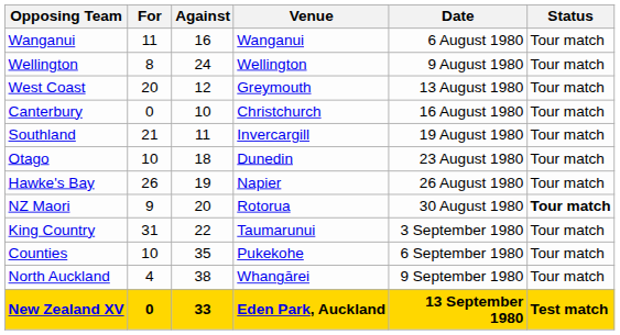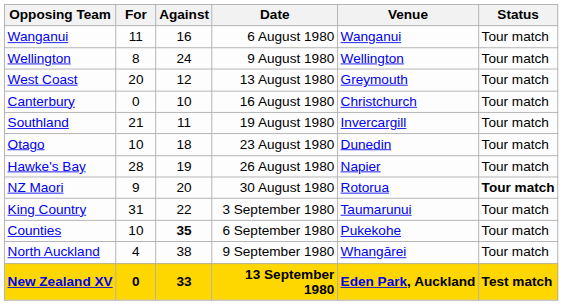 <table class=wikitable>
 <tr>
 <th>Opposing Team</th>
 <th>For</th>
 <th>Against</th>
+<th>Date</th>
 <th>Venue</th>
-<th>Date</th>
 <th>Status</th>
 </tr>
 <tr bgcolor=#fdfdfd>
 <td><a href='#'>Wanganui</a></td>
 <td align=center width=40>11</td>
 <td align=center width=40>16</td>
+<td width=140 align=right>6 August 1980</td>
 <td><a href='#'>Wanganui</a></td>
-<td width=140 align=right>6 August 1980</td>
 <td>Tour match</td>
 </tr>
 <tr bgcolor=#fdfdfd>
 <td><a href='#'>Wellington</a></td>
 <td align=center width=40>8</td>
 <td align=center width=40>24</td>
+<td width=140 align=right>9 August 1980</td>
 <td><a href='#'>Wellington</a></td>
-<td width=140 align=right>9 August 1980</td>
 <td>Tour match</td>
 </tr>
 <tr bgcolor=#fdfdfd>
 <td><a href='#'>West Coast</a></td>
 <td align=center width=40>20</td>
 <td align=center width=40>12</td>
+<td width=140 align=right>13 August 1980</td>
 <td><a href='#'>Greymouth</a></td>
-<td width=140 align=right>13 August 1980</td>
 <td>Tour match</td>
 </tr>
 <tr bgcolor=#fdfdfd>
 <td><a href='#'>Canterbury</a></td>
 <td align=center width=40>0</td>
 <td align=center width=40>10</td>
+<td width=140 align=right>16 August 1980</td>
 <td><a href='#'>Christchurch</a></td>
-<td width=140 align=right>16 August 1980</td>
 <td>Tour match</td>
 </tr>
 <tr bgcolor=#fdfdfd>
 <td><a href='#'>Southland</a></td>
 <td align=center width=40>21</td>
 <td align=center width=40>11</td>
+<td width=140 align=right>19 August 1980</td>
 <td><a href='#'>Invercargill</a></td>
-<td width=140 align=right>19 August 1980</td>
 <td>Tour match</td>
 </tr>
 <tr bgcolor=#fdfdfd>
 <td><a href='#'>Otago</a></td>
 <td align=center width=40>10</td>
 <td align=center width=40>18</td>
+<td width=140 align=right>23 August 1980</td>
 <td><a href='#'>Dunedin</a></td>
-<td width=140 align=right>23 August 1980</td>
 <td>Tour match</td>
 </tr>
 <tr bgcolor=#fdfdfd>
 <td><a href='#'>Hawke's Bay</a></td>
-<td align=center width=40>26</td>
+<td align=center width=40>28</td>
 <td align=center width=40>19</td>
+<td width=140 align=right>26 August 1980</td>
 <td><a href='#'>Napier</a></td>
-<td width=140 align=right>26 August 1980</td>
 <td>Tour match</td>
 </tr>
 <tr bgcolor=#fdfdfd>
 <td><a href='#'>NZ Maori</a></td>
 <td align=center width=40>9</td>
 <td align=center width=40>20</td>
+<td width=140 align=right>30 August 1980</td>
 <td><a href='#'>Rotorua</a></td>
-<td width=140 align=right>30 August 1980</td>
 <td><strong>Tour match</strong></td>
 </tr>
 <tr bgcolor=#fdfdfd>
 <td><a href='#'>King Country</a></td>
 <td align=center width=40>31</td>
 <td align=center width=40>22</td>
+<td width=140 align=right>3 September 1980</td>
 <td><a href='#'>Taumarunui</a></td>
-<td width=140 align=right>3 September 1980</td>
 <td>Tour match</td>
 </tr>
 <tr bgcolor=#fdfdfd>
 <td><a href='#'>Counties</a></td>
 <td align=center width=40>10</td>
-<td align=center width=40>35</td>
+<td align=center width=40><strong>35</strong></td>
+<td width=140 align=right>6 September 1980</td>
 <td><a href='#'>Pukekohe</a></td>
-<td width=140 align=right>6 September 1980</td>
 <td>Tour match</td>
 </tr>
 <tr bgcolor=#fdfdfd>
 <td><a href='#'>North Auckland</a></td>
 <td align=center width=40>4</td>
 <td align=center width=40>38</td>
+<td width=140 align=right>9 September 1980</td>
 <td><a href='#'>Whangārei</a></td>
-<td width=140 align=right>9 September 1980</td>
 <td>Tour match</td>
 </tr>
 <tr bgcolor=gold>
 <td><strong><a href='#'>New Zealand XV</a></strong></td>
 <td align=center width=40><strong>0</strong></td>
 <td align=center width=40><strong>33</strong></td>
+<td width=140 align=right><strong>13 September 1980</strong></td>
 <td><strong><a href='#'>Eden Park</a>, Auckland</strong></td>
-<td width=140 align=right><strong>13 September 1980</strong></td>
 <td><strong>Test match</strong></td>
 </tr>
 </table>
